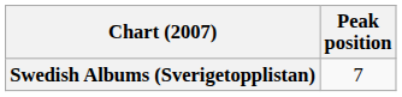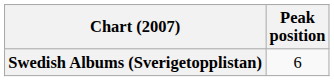 <table class="wikitable plainrowheaders" style="text-align:center">
 <tr>
 <th scope="col">Chart (2007)</th>
 <th scope="col">Peak<br>position</th>
 </tr>
 <tr>
 <th scope="row">Swedish Albums (Sverigetopplistan)</th>
-<td>7</td>
+<td>6</td>
 </tr>
 </table>
